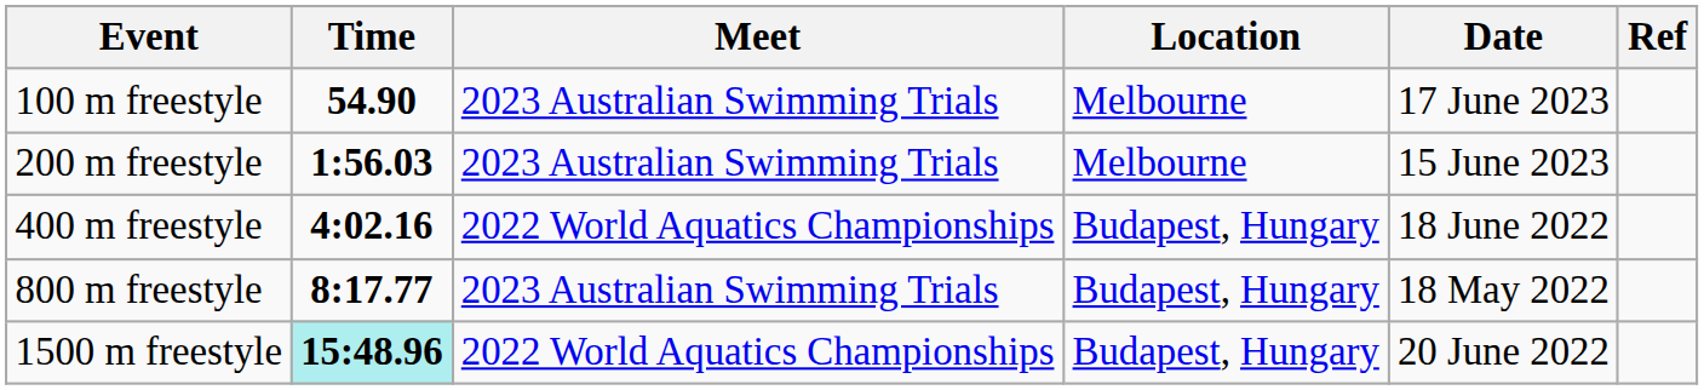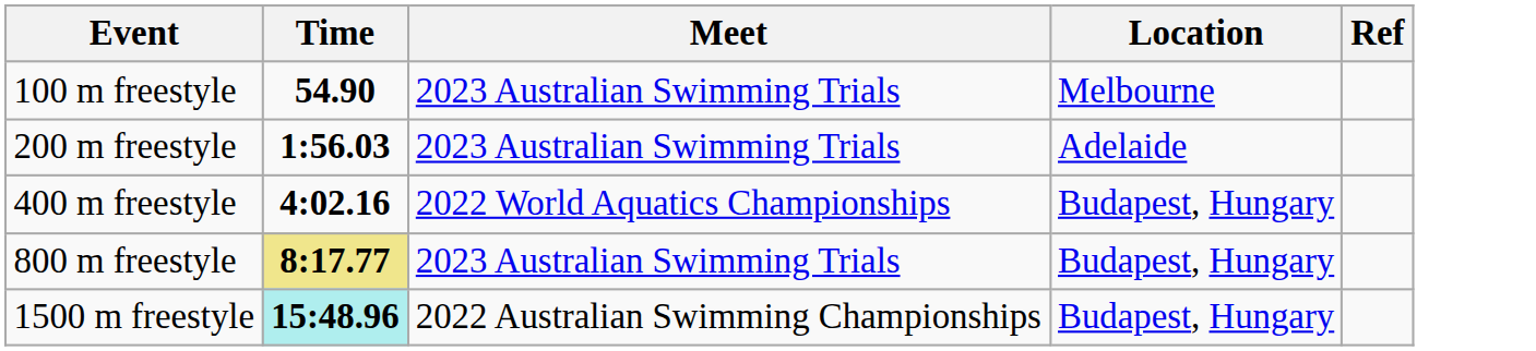 <table class="wikitable">
 <tr>
 <th>Event</th>
 <th>Time</th>
 <th>Meet</th>
 <th>Location</th>
-<th>Date</th>
 <th>Ref</th>
 </tr>
 <tr>
 <td>100 m freestyle</td>
 <td style="text-align:center;"><strong>54.90</strong></td>
 <td><a href='#'>2023 Australian Swimming Trials</a></td>
 <td><a href='#'>Melbourne</a></td>
-<td>17 June 2023</td>
 <td style="text-align:center;"></td>
 </tr>
 <tr>
 <td>200 m freestyle</td>
 <td style="text-align:center;"><strong>1:56.03</strong></td>
 <td><a href='#'>2023 Australian Swimming Trials</a></td>
-<td><a href='#'>Melbourne</a></td>
-<td>15 June 2023</td>
+<td><a href='#'>Adelaide</a></td>
 <td style="text-align:center;"></td>
 </tr>
 <tr>
 <td>400 m freestyle</td>
 <td style="text-align:center;"><strong>4:02.16</strong></td>
 <td><a href='#'>2022 World Aquatics Championships</a></td>
 <td><a href='#'>Budapest</a>, <a href='#'>Hungary</a></td>
-<td>18 June 2022</td>
 <td style="text-align:center;"></td>
 </tr>
 <tr>
 <td>800 m freestyle</td>
-<td style="text-align:center;"><strong>8:17.77</strong></td>
+<td style="background: khaki; text-align:center;"><strong>8:17.77</strong></td>
 <td><a href='#'>2023 Australian Swimming Trials</a></td>
 <td><a href='#'>Budapest</a>, <a href='#'>Hungary</a></td>
-<td>18 May 2022</td>
 <td style="text-align:center;"></td>
 </tr>
 <tr>
 <td>1500 m freestyle</td>
 <td style="background: paleturquoise; text-align:center;"><strong>15:48.96</strong></td>
-<td><a href='#'>2022 World Aquatics Championships</a></td>
+<td>2022 Australian Swimming Championships</td>
 <td><a href='#'>Budapest</a>, <a href='#'>Hungary</a></td>
-<td>20 June 2022</td>
 <td style="text-align:center;"></td>
 </tr>
 </table>
